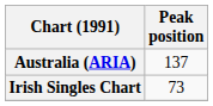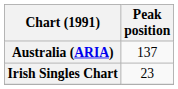 <table class="wikitable sortable plainrowheaders">
 <tr>
 <th>Chart (1991)</th>
 <th>Peak<br>position</th>
 </tr>
 <tr>
 <th scope="row">Australia (<a href='#'>ARIA</a>)</th>
 <td style="text-align:center;">137</td>
 </tr>
 <tr>
 <th scope="row">Irish Singles Chart</th>
-<td style="text-align:center;">73</td>
+<td style="text-align:center;">23</td>
 </tr>
 <tr>
 </tr>
 </table>
